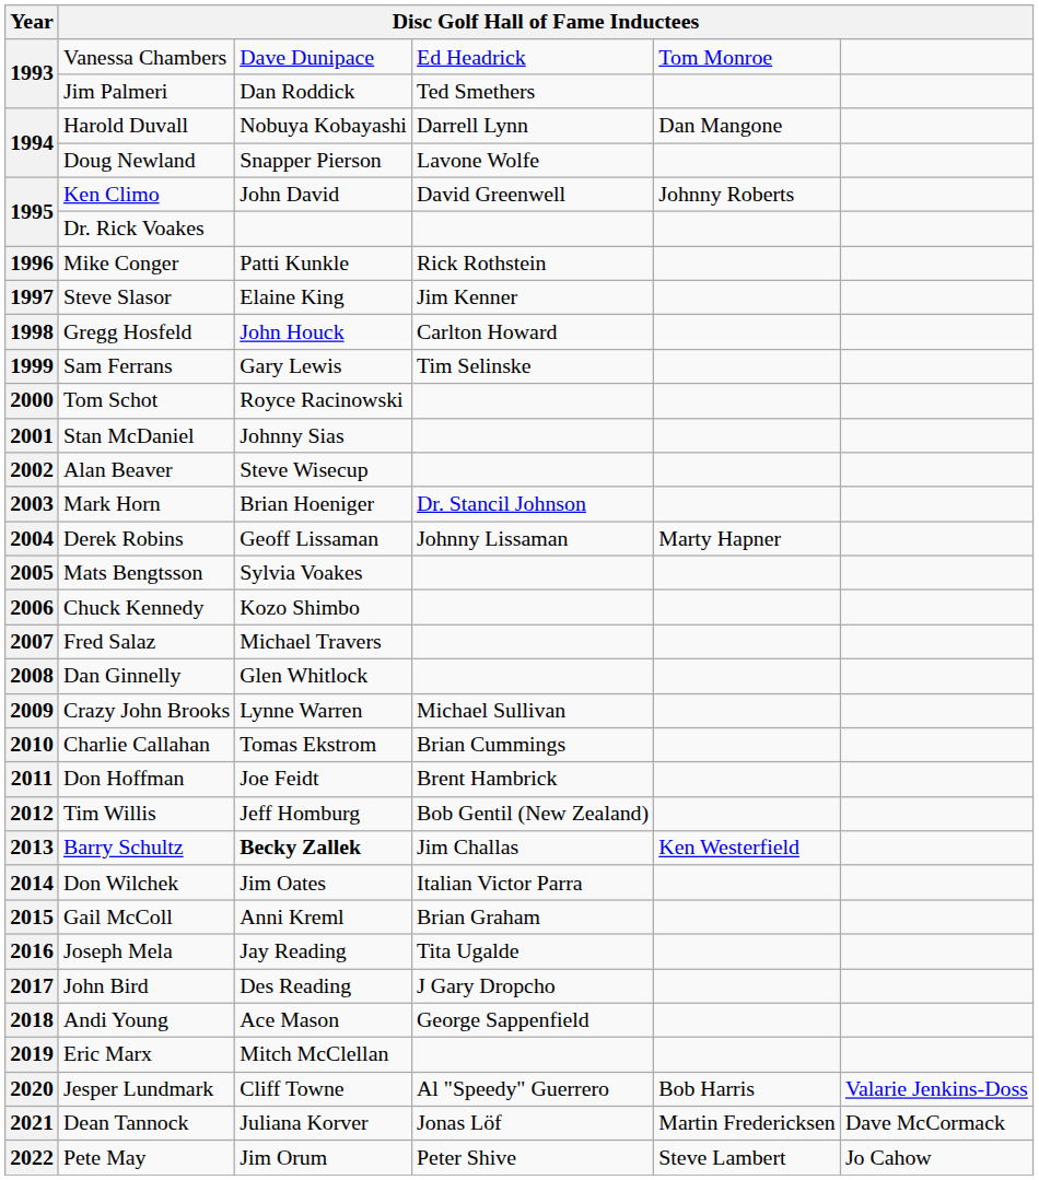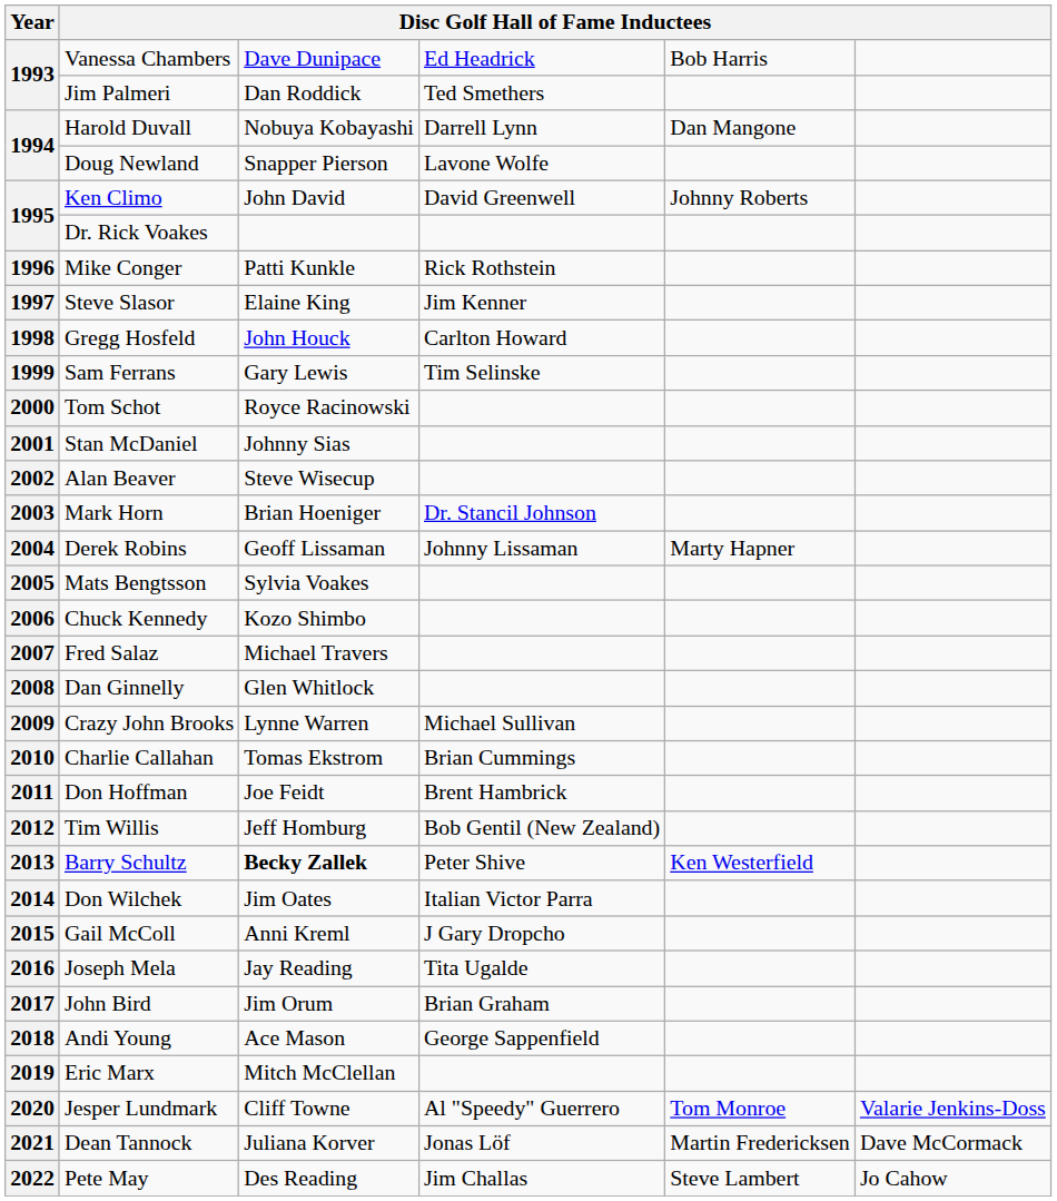 <table class="wikitable mw-collapsible mw-collapsed">
 <tr>
 <th>Year</th>
 <th colspan="5">Disc Golf Hall of Fame Inductees</th>
 </tr>
 <tr>
 <th rowspan="2">1993</th>
 <td>Vanessa Chambers</td>
 <td><a href='#'>Dave Dunipace</a></td>
 <td><a href='#'>Ed Headrick</a></td>
-<td><a href='#'>Tom Monroe</a></td>
+<td>Bob Harris</td>
 <td></td>
 </tr>
 <tr>
 <td>Jim Palmeri</td>
 <td>Dan Roddick</td>
 <td>Ted Smethers</td>
 <td></td>
 <td></td>
 </tr>
 <tr>
 <th rowspan="2">1994</th>
 <td>Harold Duvall</td>
 <td>Nobuya Kobayashi</td>
 <td>Darrell Lynn</td>
 <td Dan Mangone>Dan Mangone</td>
 <td></td>
 </tr>
 <tr>
 <td>Doug Newland</td>
 <td>Snapper Pierson</td>
 <td>Lavone Wolfe</td>
 <td></td>
 <td></td>
 </tr>
 <tr>
 <th rowspan="2">1995</th>
 <td><a href='#'>Ken Climo</a></td>
 <td>John David</td>
 <td>David Greenwell</td>
 <td Johnny Roberts>Johnny Roberts</td>
 <td></td>
 </tr>
 <tr>
 <td>Dr. Rick Voakes</td>
 <td></td>
 <td></td>
 <td></td>
 <td></td>
 </tr>
 <tr>
 <th>1996</th>
 <td>Mike Conger</td>
 <td>Patti Kunkle</td>
 <td>Rick Rothstein</td>
 <td></td>
 <td></td>
 </tr>
 <tr>
 <th>1997</th>
 <td>Steve Slasor</td>
 <td>Elaine King</td>
 <td>Jim Kenner</td>
 <td></td>
 <td></td>
 </tr>
 <tr>
 <th>1998</th>
 <td>Gregg Hosfeld</td>
 <td><a href='#'>John Houck</a></td>
 <td>Carlton Howard</td>
 <td></td>
 <td></td>
 </tr>
 <tr>
 <th>1999</th>
 <td>Sam Ferrans</td>
 <td>Gary Lewis</td>
 <td>Tim Selinske</td>
 <td></td>
 <td></td>
 </tr>
 <tr>
 <th>2000</th>
 <td>Tom Schot</td>
 <td>Royce Racinowski</td>
 <td></td>
 <td></td>
 <td></td>
 </tr>
 <tr>
 <th>2001</th>
 <td>Stan McDaniel</td>
 <td>Johnny Sias</td>
 <td></td>
 <td></td>
 <td></td>
 </tr>
 <tr>
 <th>2002</th>
 <td>Alan Beaver</td>
 <td>Steve Wisecup</td>
 <td></td>
 <td></td>
 <td></td>
 </tr>
 <tr>
 <th>2003</th>
 <td>Mark Horn</td>
 <td>Brian Hoeniger</td>
 <td><a href='#'>Dr. Stancil Johnson</a></td>
 <td></td>
 <td></td>
 </tr>
 <tr>
 <th>2004</th>
 <td>Derek Robins</td>
 <td>Geoff Lissaman</td>
 <td>Johnny Lissaman</td>
 <td Marty Hapner>Marty Hapner</td>
 <td></td>
 </tr>
 <tr>
 <th>2005</th>
 <td>Mats Bengtsson</td>
 <td>Sylvia Voakes</td>
 <td></td>
 <td></td>
 <td></td>
 </tr>
 <tr>
 <th>2006</th>
 <td>Chuck Kennedy</td>
 <td>Kozo Shimbo</td>
 <td></td>
 <td></td>
 <td></td>
 </tr>
 <tr>
 <th>2007</th>
 <td>Fred Salaz</td>
 <td>Michael Travers</td>
 <td></td>
 <td></td>
 <td></td>
 </tr>
 <tr>
 <th>2008</th>
 <td>Dan Ginnelly</td>
 <td>Glen Whitlock</td>
 <td></td>
 <td></td>
 <td></td>
 </tr>
 <tr>
 <th>2009</th>
 <td>Crazy John Brooks</td>
 <td>Lynne Warren</td>
 <td>Michael Sullivan</td>
 <td></td>
 <td></td>
 </tr>
 <tr>
 <th>2010</th>
 <td>Charlie Callahan</td>
 <td>Tomas Ekstrom</td>
 <td>Brian Cummings</td>
 <td></td>
 <td></td>
 </tr>
 <tr>
 <th>2011</th>
 <td>Don Hoffman</td>
 <td>Joe Feidt</td>
 <td>Brent Hambrick</td>
 <td></td>
 <td></td>
 </tr>
 <tr>
 <th>2012</th>
 <td>Tim Willis</td>
 <td>Jeff Homburg</td>
 <td>Bob Gentil (New Zealand)</td>
 <td></td>
 <td></td>
 </tr>
 <tr>
 <th>2013</th>
 <td><a href='#'>Barry Schultz</a></td>
 <td><strong>Becky Zallek</strong></td>
-<td>Jim Challas</td>
+<td>Peter Shive</td>
 <td><a href='#'>Ken Westerfield</a></td>
 <td></td>
 </tr>
 <tr>
 <th>2014</th>
 <td>Don Wilchek</td>
 <td>Jim Oates</td>
 <td>Italian Victor Parra</td>
 <td></td>
 <td></td>
 </tr>
 <tr>
 <th>2015</th>
 <td>Gail McColl</td>
 <td>Anni Kreml</td>
-<td>Brian Graham</td>
+<td>J Gary Dropcho</td>
 <td></td>
 <td></td>
 </tr>
 <tr>
 <th>2016</th>
 <td>Joseph Mela</td>
 <td>Jay Reading</td>
 <td>Tita Ugalde</td>
 <td></td>
 <td></td>
 </tr>
 <tr>
 <th>2017</th>
 <td>John Bird</td>
-<td>Des Reading</td>
-<td>J Gary Dropcho</td>
+<td>Jim Orum</td>
+<td>Brian Graham</td>
 <td></td>
 <td></td>
 </tr>
 <tr>
 <th>2018</th>
 <td>Andi Young</td>
 <td>Ace Mason</td>
 <td>George Sappenfield</td>
 <td></td>
 <td></td>
 </tr>
 <tr>
 <th>2019</th>
 <td>Eric Marx</td>
 <td>Mitch McClellan</td>
 <td></td>
 <td></td>
 <td></td>
 </tr>
 <tr>
 <th>2020</th>
 <td>Jesper Lundmark</td>
 <td>Cliff Towne</td>
 <td>Al "Speedy" Guerrero</td>
-<td>Bob Harris</td>
+<td><a href='#'>Tom Monroe</a></td>
 <td><a href='#'>Valarie Jenkins-Doss</a></td>
 </tr>
 <tr>
 <th>2021</th>
 <td>Dean Tannock</td>
 <td>Juliana Korver</td>
 <td>Jonas Löf</td>
 <td>Martin Fredericksen</td>
 <td>Dave McCormack</td>
 </tr>
 <tr>
 <th>2022</th>
 <td>Pete May</td>
-<td>Jim Orum</td>
-<td>Peter Shive</td>
+<td>Des Reading</td>
+<td>Jim Challas</td>
 <td>Steve Lambert</td>
 <td>Jo Cahow</td>
 </tr>
 </table>
